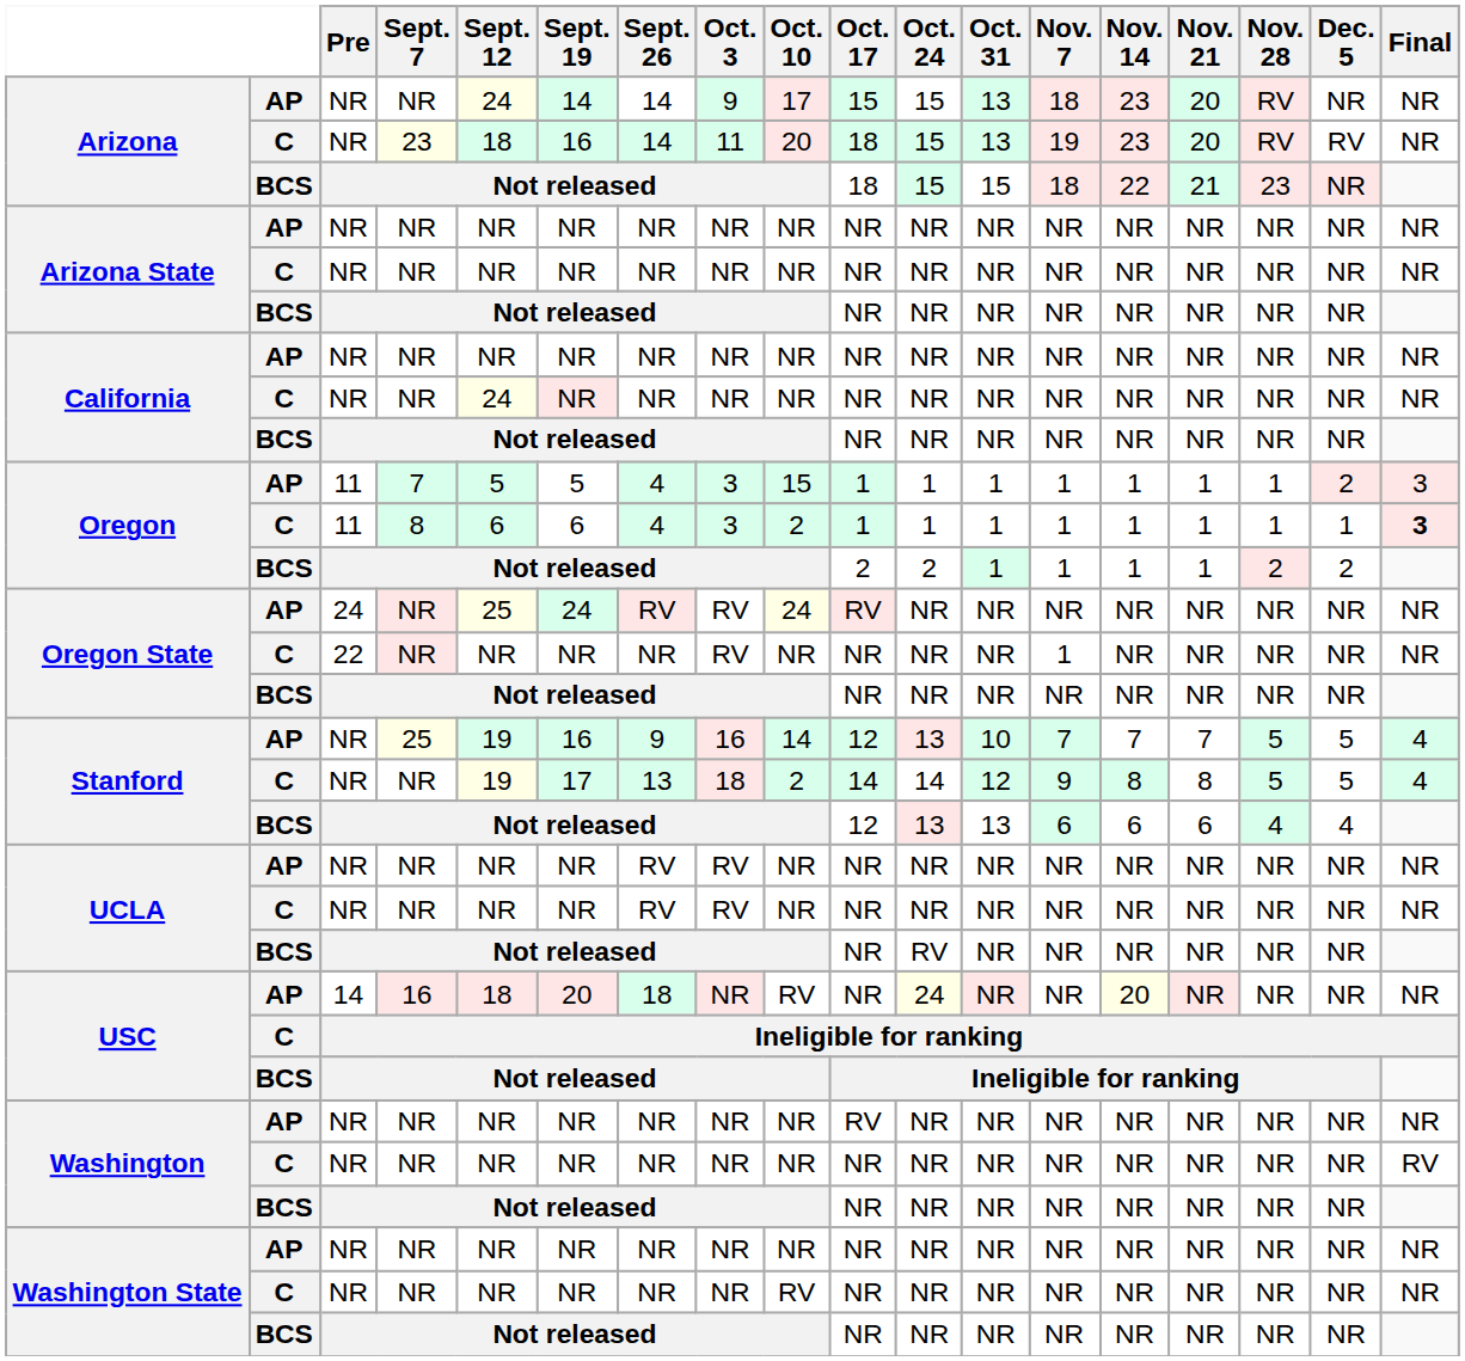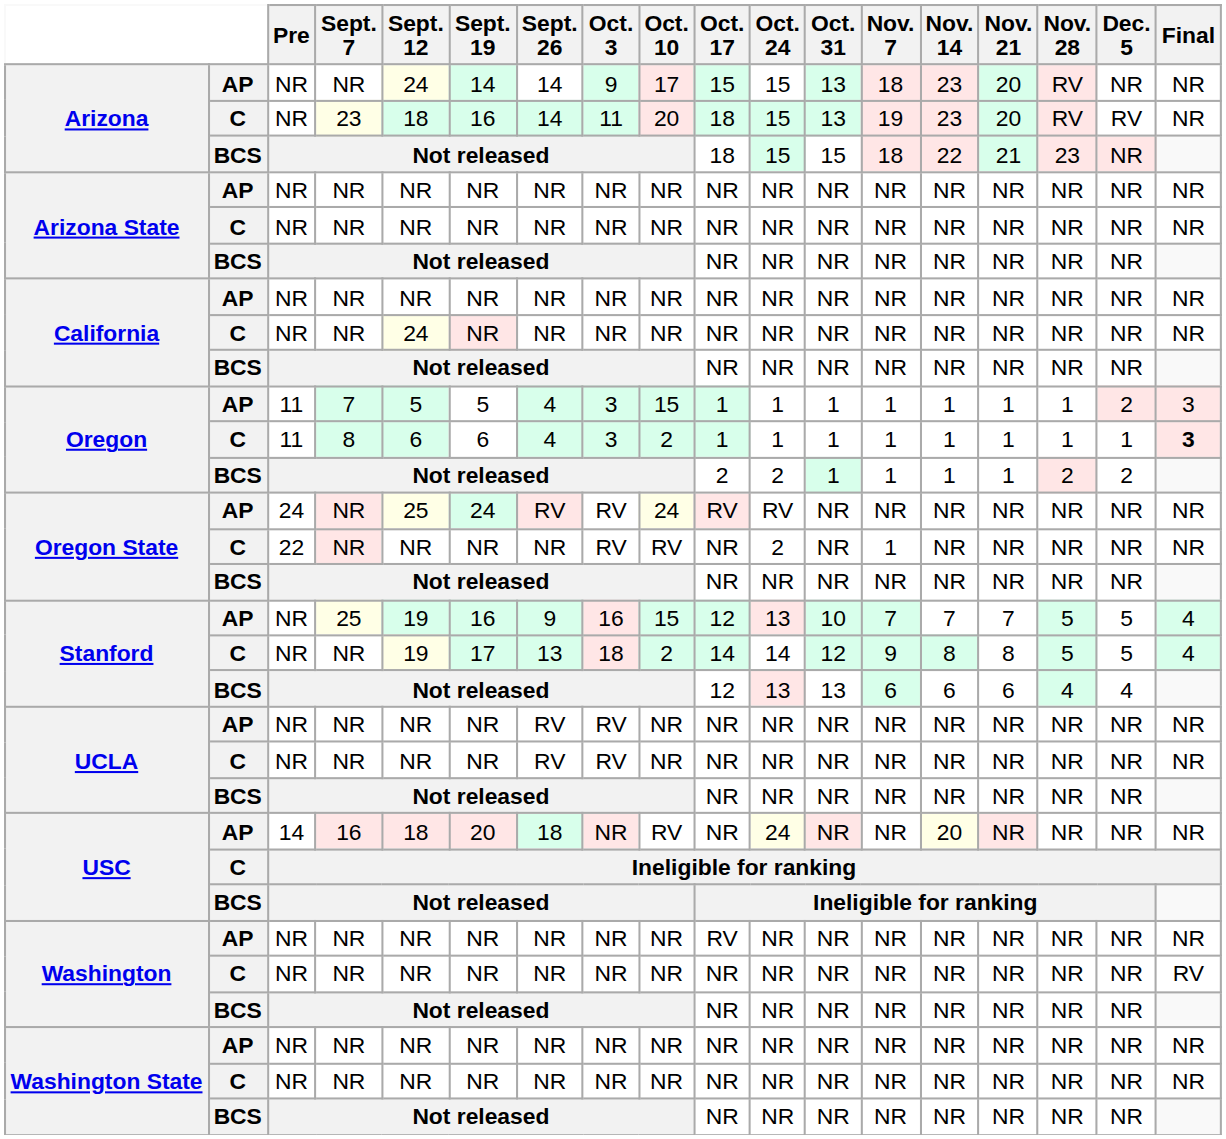 <table class="wikitable" style="white-space:nowrap;font-size:70%;">
 <tr>
 <th colspan=2 style="background:white; border-top-style:hidden; border-left-style:hidden;"> </th>
 <th>Pre</th>
 <th>Sept.<br>7</th>
 <th>Sept.<br>12</th>
 <th>Sept.<br>19</th>
 <th>Sept.<br>26</th>
 <th>Oct.<br>3</th>
 <th>Oct.<br>10</th>
 <th>Oct.<br>17</th>
 <th>Oct.<br>24</th>
 <th>Oct.<br>31</th>
 <th>Nov.<br>7</th>
 <th>Nov.<br>14</th>
 <th>Nov.<br>21</th>
 <th>Nov.<br>28</th>
 <th>Dec.<br>5</th>
 <th>Final</th>
 </tr>
 <tr style="text-align:center;">
 <th rowspan=3><a href='#'>Arizona</a></th>
 <th>AP</th>
 <td style="background:#FFF;">NR</td>
 <td style="background:#FFF;">NR</td>
 <td style="background:#FFFFE6;">24</td>
 <td style="background:#D8FFEB;">14</td>
 <td style="background:#FFF;">14</td>
 <td style="background:#D8FFEB;">9</td>
 <td style="background:#FFE6E6;">17</td>
 <td style="background:#D8FFEB;">15</td>
 <td style="background:#FFF;">15</td>
 <td style="background:#D8FFEB;">13</td>
 <td style="background:#FFE6E6;">18</td>
 <td style="background:#FFE6E6;">23</td>
 <td style="background:#D8FFEB;">20</td>
 <td style="background:#FFE6E6;">RV</td>
 <td style="background:#FFF;">NR</td>
 <td style="background:#FFF;">NR</td>
 </tr>
 <tr style="text-align:center;">
 <th>C</th>
 <td style="background:#FFF;">NR</td>
 <td style="background:#FFFFE6;">23</td>
 <td style="background:#D8FFEB;">18</td>
 <td style="background:#D8FFEB;">16</td>
 <td style="background:#D8FFEB;">14</td>
 <td style="background:#D8FFEB;">11</td>
 <td style="background:#FFE6E6;">20</td>
 <td style="background:#D8FFEB;">18</td>
 <td style="background:#D8FFEB;">15</td>
 <td style="background:#D8FFEB;">13</td>
 <td style="background:#FFE6E6;">19</td>
 <td style="background:#FFE6E6;">23</td>
 <td style="background:#D8FFEB;">20</td>
 <td style="background:#FFE6E6;">RV</td>
 <td style="background:#FFF;">RV</td>
 <td style="background:#FFF;">NR</td>
 </tr>
 <tr style="text-align:center;">
 <th>BCS</th>
 <th colspan=7>Not released</th>
 <td style="background:#FFF;">18</td>
 <td style="background:#D8FFEB;">15</td>
 <td style="background:#FFF;">15</td>
 <td style="background:#FFE6E6;">18</td>
 <td style="background:#FFE6E6;">22</td>
 <td style="background:#D8FFEB;">21</td>
 <td style="background:#FFE6E6;">23</td>
 <td style="background:#FFE6E6;">NR</td>
 </tr>
 <tr style="text-align:center;">
 <th rowspan=3><a href='#'>Arizona State</a></th>
 <th>AP</th>
 <td style="background:#FFF;">NR</td>
 <td style="background:#FFF;">NR</td>
 <td style="background:#FFF;">NR</td>
 <td style="background:#FFF;">NR</td>
 <td style="background:#FFF;">NR</td>
 <td style="background:#FFF;">NR</td>
 <td style="background:#FFF;">NR</td>
 <td style="background:#FFF;">NR</td>
 <td style="background:#FFF;">NR</td>
 <td style="background:#FFF;">NR</td>
 <td style="background:#FFF;">NR</td>
 <td style="background:#FFF;">NR</td>
 <td style="background:#FFF;">NR</td>
 <td style="background:#FFF;">NR</td>
 <td style="background:#FFF;">NR</td>
 <td style="background:#FFF;">NR</td>
 </tr>
 <tr style="text-align:center;">
 <th>C</th>
 <td style="background:#FFF;">NR</td>
 <td style="background:#FFF;">NR</td>
 <td style="background:#FFF;">NR</td>
 <td style="background:#FFF;">NR</td>
 <td style="background:#FFF;">NR</td>
 <td style="background:#FFF;">NR</td>
 <td style="background:#FFF;">NR</td>
 <td style="background:#FFF;">NR</td>
 <td style="background:#FFF;">NR</td>
 <td style="background:#FFF;">NR</td>
 <td style="background:#FFF;">NR</td>
 <td style="background:#FFF;">NR</td>
 <td style="background:#FFF;">NR</td>
 <td style="background:#FFF;">NR</td>
 <td style="background:#FFF;">NR</td>
 <td style="background:#FFF;">NR</td>
 </tr>
 <tr style="text-align:center;">
 <th>BCS</th>
 <th colspan=7>Not released</th>
 <td style="background:#FFF;">NR</td>
 <td style="background:#FFF;">NR</td>
 <td style="background:#FFF;">NR</td>
 <td style="background:#FFF;">NR</td>
 <td style="background:#FFF;">NR</td>
 <td style="background:#FFF;">NR</td>
 <td style="background:#FFF;">NR</td>
 <td style="background:#FFF;">NR</td>
 </tr>
 <tr style="text-align:center;">
 <th rowspan=3><a href='#'>California</a></th>
 <th>AP</th>
 <td style="background:#FFF;">NR</td>
 <td style="background:#FFF;">NR</td>
 <td style="background:#FFF;">NR</td>
 <td style="background:#FFF;">NR</td>
 <td style="background:#FFF;">NR</td>
 <td style="background:#FFF;">NR</td>
 <td style="background:#FFF;">NR</td>
 <td style="background:#FFF;">NR</td>
 <td style="background:#FFF;">NR</td>
 <td style="background:#FFF;">NR</td>
 <td style="background:#FFF;">NR</td>
 <td style="background:#FFF;">NR</td>
 <td style="background:#FFF;">NR</td>
 <td style="background:#FFF;">NR</td>
 <td style="background:#FFF;">NR</td>
 <td style="background:#FFF;">NR</td>
 </tr>
 <tr style="text-align:center;">
 <th>C</th>
 <td style="background:#FFF;">NR</td>
 <td style="background:#FFF;">NR</td>
 <td style="background:#FFFFE6;">24</td>
 <td style="background:#FFE6E6;">NR</td>
 <td style="background:#FFF;">NR</td>
 <td style="background:#FFF;">NR</td>
 <td style="background:#FFF;">NR</td>
 <td style="background:#FFF;">NR</td>
 <td style="background:#FFF;">NR</td>
 <td style="background:#FFF;">NR</td>
 <td style="background:#FFF;">NR</td>
 <td style="background:#FFF;">NR</td>
 <td style="background:#FFF;">NR</td>
 <td style="background:#FFF;">NR</td>
 <td style="background:#FFF;">NR</td>
 <td style="background:#FFF;">NR</td>
 </tr>
 <tr style="text-align:center;">
 <th>BCS</th>
 <th colspan=7>Not released</th>
 <td style="background:#FFF;">NR</td>
 <td style="background:#FFF;">NR</td>
 <td style="background:#FFF;">NR</td>
 <td style="background:#FFF;">NR</td>
 <td style="background:#FFF;">NR</td>
 <td style="background:#FFF;">NR</td>
 <td style="background:#FFF;">NR</td>
 <td style="background:#FFF;">NR</td>
 </tr>
 <tr style="text-align:center;">
 <th rowspan=3><a href='#'>Oregon</a></th>
 <th>AP</th>
 <td style="background:#FFF;">11</td>
 <td style="background:#D8FFEB;">7</td>
 <td style="background:#D8FFEB;">5</td>
 <td style="background:#FFF;">5</td>
 <td style="background:#D8FFEB;">4</td>
 <td style="background:#D8FFEB;">3</td>
 <td style="background:#D8FFEB;">15</td>
 <td style="background:#D8FFEB;">1</td>
 <td style="background:#FFF;">1</td>
 <td style="background:#FFF;">1</td>
 <td style="background:#FFF;">1</td>
 <td style="background:#FFF;">1</td>
 <td style="background:#FFF;">1</td>
 <td style="background:#FFF;">1</td>
 <td style="background:#FFE6E6;">2</td>
 <td style="background:#FFE6E6;">3</td>
 </tr>
 <tr style="text-align:center;">
 <th>C</th>
 <td style="background:#FFF;">11</td>
 <td style="background:#D8FFEB;">8</td>
 <td style="background:#D8FFEB;">6</td>
 <td style="background:#FFF;">6</td>
 <td style="background:#D8FFEB;">4</td>
 <td style="background:#D8FFEB;">3</td>
 <td style="background:#D8FFEB;">2</td>
 <td style="background:#D8FFEB;">1</td>
 <td style="background:#FFF;">1</td>
 <td style="background:#FFF;">1</td>
 <td style="background:#FFF;">1</td>
 <td style="background:#FFF;">1</td>
 <td style="background:#FFF;">1</td>
 <td style="background:#FFF;">1</td>
 <td style="background:#FFF;">1</td>
 <td style="background:#FFE6E6;"><strong>3</strong></td>
 </tr>
 <tr style="text-align:center;">
 <th>BCS</th>
 <th colspan=7>Not released</th>
 <td style="background:#FFF;">2</td>
 <td style="background:#FFF;">2</td>
 <td style="background:#D8FFEB;">1</td>
 <td style="background:#FFF;">1</td>
 <td style="background:#FFF;">1</td>
 <td style="background:#FFF;">1</td>
 <td style="background:#FFE6E6;">2</td>
 <td style="background:#FFF;">2</td>
 </tr>
 <tr style="text-align:center;">
 <th rowspan=3><a href='#'>Oregon State</a></th>
 <th>AP</th>
 <td style="background:#FFF;">24</td>
 <td style="background:#FFE6E6;">NR</td>
 <td style="background:#FFFFE6;">25</td>
 <td style="background:#D8FFEB;">24</td>
 <td style="background:#FFE6E6;">RV</td>
 <td style="background:#FFF;">RV</td>
 <td style="background:#FFFFE6;">24</td>
 <td style="background:#FFE6E6;">RV</td>
-<td style="background:#FFF;">NR</td>
+<td style="background:#FFF;">RV</td>
 <td style="background:#FFF;">NR</td>
 <td style="background:#FFF;">NR</td>
 <td style="background:#FFF;">NR</td>
 <td style="background:#FFF;">NR</td>
 <td style="background:#FFF;">NR</td>
 <td style="background:#FFF;">NR</td>
 <td style="background:#FFF;">NR</td>
 </tr>
 <tr style="text-align:center;">
 <th>C</th>
 <td style="background:#FFF;">22</td>
 <td style="background:#FFE6E6;">NR</td>
 <td style="background:#FFF;">NR</td>
 <td style="background:#FFF;">NR</td>
 <td style="background:#FFF;">NR</td>
 <td style="background:#FFF;">RV</td>
+<td style="background:#FFF;">RV</td>
 <td style="background:#FFF;">NR</td>
-<td style="background:#FFF;">NR</td>
-<td style="background:#FFF;">NR</td>
+<td style="background:#FFF;">2</td>
 <td style="background:#FFF;">NR</td>
 <td style="background:#FFF;">1</td>
 <td style="background:#FFF;">NR</td>
 <td style="background:#FFF;">NR</td>
 <td style="background:#FFF;">NR</td>
 <td style="background:#FFF;">NR</td>
 <td style="background:#FFF;">NR</td>
 </tr>
 <tr style="text-align:center;">
 <th>BCS</th>
 <th colspan=7>Not released</th>
 <td style="background:#FFF;">NR</td>
 <td style="background:#FFF;">NR</td>
 <td style="background:#FFF;">NR</td>
 <td style="background:#FFF;">NR</td>
 <td style="background:#FFF;">NR</td>
 <td style="background:#FFF;">NR</td>
 <td style="background:#FFF;">NR</td>
 <td style="background:#FFF;">NR</td>
 </tr>
 <tr style="text-align:center;">
 <th rowspan=3><a href='#'>Stanford</a></th>
 <th>AP</th>
 <td style="background:#FFF;">NR</td>
 <td style="background:#FFFFE6;">25</td>
 <td style="background:#D8FFEB;">19</td>
 <td style="background:#D8FFEB;">16</td>
 <td style="background:#D8FFEB;">9</td>
 <td style="background:#FFE6E6;">16</td>
-<td style="background:#D8FFEB;">14</td>
+<td style="background:#D8FFEB;">15</td>
 <td style="background:#D8FFEB;">12</td>
 <td style="background:#FFE6E6;">13</td>
 <td style="background:#D8FFEB;">10</td>
 <td style="background:#D8FFEB;">7</td>
 <td style="background:#FFF;">7</td>
 <td style="background:#FFF;">7</td>
 <td style="background:#D8FFEB;">5</td>
 <td style="background:#FFF;">5</td>
 <td style="background:#D8FFEB;">4</td>
 </tr>
 <tr style="text-align:center;">
 <th>C</th>
 <td style="background:#FFF;">NR</td>
 <td style="background:#FFF;">NR</td>
 <td style="background:#FFFFE6;">19</td>
 <td style="background:#D8FFEB;">17</td>
 <td style="background:#D8FFEB;">13</td>
 <td style="background:#FFE6E6;">18</td>
 <td style="background:#D8FFEB;">2</td>
 <td style="background:#D8FFEB;">14</td>
 <td style="background:#FFF;">14</td>
 <td style="background:#D8FFEB;">12</td>
 <td style="background:#D8FFEB;">9</td>
 <td style="background:#D8FFEB;">8</td>
 <td style="background:#FFF;">8</td>
 <td style="background:#D8FFEB;">5</td>
 <td style="background:#FFF;">5</td>
 <td style="background:#D8FFEB;">4</td>
 </tr>
 <tr style="text-align:center;">
 <th>BCS</th>
 <th colspan=7>Not released</th>
 <td style="background:#FFF;">12</td>
 <td style="background:#FFE6E6;">13</td>
 <td style="background:#FFF;">13</td>
 <td style="background:#D8FFEB;">6</td>
 <td style="background:#FFF;">6</td>
 <td style="background:#FFF;">6</td>
 <td style="background:#D8FFEB;">4</td>
 <td style="background:#FFF;">4</td>
 </tr>
 <tr style="text-align:center;">
 <th rowspan=3><a href='#'>UCLA</a></th>
 <th>AP</th>
 <td style="background:#FFF;">NR</td>
 <td style="background:#FFF;">NR</td>
 <td style="background:#FFF;">NR</td>
 <td style="background:#FFF;">NR</td>
 <td style="background:#FFF;">RV</td>
 <td style="background:#FFF;">RV</td>
 <td style="background:#FFF;">NR</td>
 <td style="background:#FFF;">NR</td>
 <td style="background:#FFF;">NR</td>
 <td style="background:#FFF;">NR</td>
 <td style="background:#FFF;">NR</td>
 <td style="background:#FFF;">NR</td>
 <td style="background:#FFF;">NR</td>
 <td style="background:#FFF;">NR</td>
 <td style="background:#FFF;">NR</td>
 <td style="background:#FFF;">NR</td>
 </tr>
 <tr style="text-align:center;">
 <th>C</th>
 <td style="background:#FFF;">NR</td>
 <td style="background:#FFF;">NR</td>
 <td style="background:#FFF;">NR</td>
 <td style="background:#FFF;">NR</td>
 <td style="background:#FFF;">RV</td>
 <td style="background:#FFF;">RV</td>
 <td style="background:#FFF;">NR</td>
 <td style="background:#FFF;">NR</td>
 <td style="background:#FFF;">NR</td>
 <td style="background:#FFF;">NR</td>
 <td style="background:#FFF;">NR</td>
 <td style="background:#FFF;">NR</td>
 <td style="background:#FFF;">NR</td>
 <td style="background:#FFF;">NR</td>
 <td style="background:#FFF;">NR</td>
 <td style="background:#FFF;">NR</td>
 </tr>
 <tr style="text-align:center;">
 <th>BCS</th>
 <th colspan=7>Not released</th>
 <td style="background:#FFF;">NR</td>
-<td style="background:#FFF;">RV</td>
+<td style="background:#FFF;">NR</td>
 <td style="background:#FFF;">NR</td>
 <td style="background:#FFF;">NR</td>
 <td style="background:#FFF;">NR</td>
 <td style="background:#FFF;">NR</td>
 <td style="background:#FFF;">NR</td>
 <td style="background:#FFF;">NR</td>
 </tr>
 <tr style="text-align:center;">
 <th rowspan=3><a href='#'>USC</a></th>
 <th>AP</th>
 <td style="background:#FFF;">14</td>
 <td style="background:#FFE6E6;">16</td>
 <td style="background:#FFE6E6;">18</td>
 <td style="background:#FFE6E6;">20</td>
 <td style="background:#D8FFEB;">18</td>
 <td style="background:#FFE6E6;">NR</td>
 <td style="background:#FFF;">RV</td>
 <td style="background:#FFF;">NR</td>
 <td style="background:#FFFFE6;">24</td>
 <td style="background:#FFE6E6;">NR</td>
 <td style="background:#FFF;">NR</td>
 <td style="background:#FFFFE6;">20</td>
 <td style="background:#FFE6E6;">NR</td>
 <td style="background:#FFF;">NR</td>
 <td style="background:#FFF;">NR</td>
 <td style="background:#FFF;">NR</td>
 </tr>
 <tr style="text-align:center;">
 <th>C</th>
 <th colspan=16>Ineligible for ranking</th>
 </tr>
 <tr style="text-align:center;">
 <th>BCS</th>
 <th colspan=7>Not released</th>
 <th colspan=8>Ineligible for ranking</th>
 </tr>
 <tr style="text-align:center;">
 <th rowspan=3><a href='#'>Washington</a></th>
 <th>AP</th>
 <td style="background:#FFF;">NR</td>
 <td style="background:#FFF;">NR</td>
 <td style="background:#FFF;">NR</td>
 <td style="background:#FFF;">NR</td>
 <td style="background:#FFF;">NR</td>
 <td style="background:#FFF;">NR</td>
 <td style="background:#FFF;">NR</td>
 <td style="background:#FFF;">RV</td>
 <td style="background:#FFF;">NR</td>
 <td style="background:#FFF;">NR</td>
 <td style="background:#FFF;">NR</td>
 <td style="background:#FFF;">NR</td>
 <td style="background:#FFF;">NR</td>
 <td style="background:#FFF;">NR</td>
 <td style="background:#FFF;">NR</td>
 <td style="background:#FFF;">NR</td>
 </tr>
 <tr style="text-align:center;">
 <th>C</th>
 <td style="background:#FFF;">NR</td>
 <td style="background:#FFF;">NR</td>
 <td style="background:#FFF;">NR</td>
 <td style="background:#FFF;">NR</td>
 <td style="background:#FFF;">NR</td>
 <td style="background:#FFF;">NR</td>
 <td style="background:#FFF;">NR</td>
 <td style="background:#FFF;">NR</td>
 <td style="background:#FFF;">NR</td>
 <td style="background:#FFF;">NR</td>
 <td style="background:#FFF;">NR</td>
 <td style="background:#FFF;">NR</td>
 <td style="background:#FFF;">NR</td>
 <td style="background:#FFF;">NR</td>
 <td style="background:#FFF;">NR</td>
 <td style="background:#FFF;">RV</td>
 </tr>
 <tr style="text-align:center;">
 <th>BCS</th>
 <th colspan=7>Not released</th>
 <td style="background:#FFF;">NR</td>
 <td style="background:#FFF;">NR</td>
 <td style="background:#FFF;">NR</td>
 <td style="background:#FFF;">NR</td>
 <td style="background:#FFF;">NR</td>
 <td style="background:#FFF;">NR</td>
 <td style="background:#FFF;">NR</td>
 <td style="background:#FFF;">NR</td>
 </tr>
 <tr style="text-align:center;">
 <th rowspan=3><a href='#'>Washington State</a></th>
 <th>AP</th>
 <td style="background:#FFF;">NR</td>
 <td style="background:#FFF;">NR</td>
 <td style="background:#FFF;">NR</td>
 <td style="background:#FFF;">NR</td>
 <td style="background:#FFF;">NR</td>
 <td style="background:#FFF;">NR</td>
 <td style="background:#FFF;">NR</td>
 <td style="background:#FFF;">NR</td>
 <td style="background:#FFF;">NR</td>
 <td style="background:#FFF;">NR</td>
 <td style="background:#FFF;">NR</td>
 <td style="background:#FFF;">NR</td>
 <td style="background:#FFF;">NR</td>
 <td style="background:#FFF;">NR</td>
 <td style="background:#FFF;">NR</td>
 <td style="background:#FFF;">NR</td>
 </tr>
 <tr style="text-align:center;">
 <th>C</th>
 <td style="background:#FFF;">NR</td>
 <td style="background:#FFF;">NR</td>
 <td style="background:#FFF;">NR</td>
 <td style="background:#FFF;">NR</td>
 <td style="background:#FFF;">NR</td>
 <td style="background:#FFF;">NR</td>
-<td style="background:#FFF;">RV</td>
+<td style="background:#FFF;">NR</td>
 <td style="background:#FFF;">NR</td>
 <td style="background:#FFF;">NR</td>
 <td style="background:#FFF;">NR</td>
 <td style="background:#FFF;">NR</td>
 <td style="background:#FFF;">NR</td>
 <td style="background:#FFF;">NR</td>
 <td style="background:#FFF;">NR</td>
 <td style="background:#FFF;">NR</td>
 <td style="background:#FFF;">NR</td>
 </tr>
 <tr style="text-align:center;">
 <th>BCS</th>
 <th colspan=7>Not released</th>
 <td style="background:#FFF;">NR</td>
 <td style="background:#FFF;">NR</td>
 <td style="background:#FFF;">NR</td>
 <td style="background:#FFF;">NR</td>
 <td style="background:#FFF;">NR</td>
 <td style="background:#FFF;">NR</td>
 <td style="background:#FFF;">NR</td>
 <td style="background:#FFF;">NR</td>
 </tr>
 </table>
